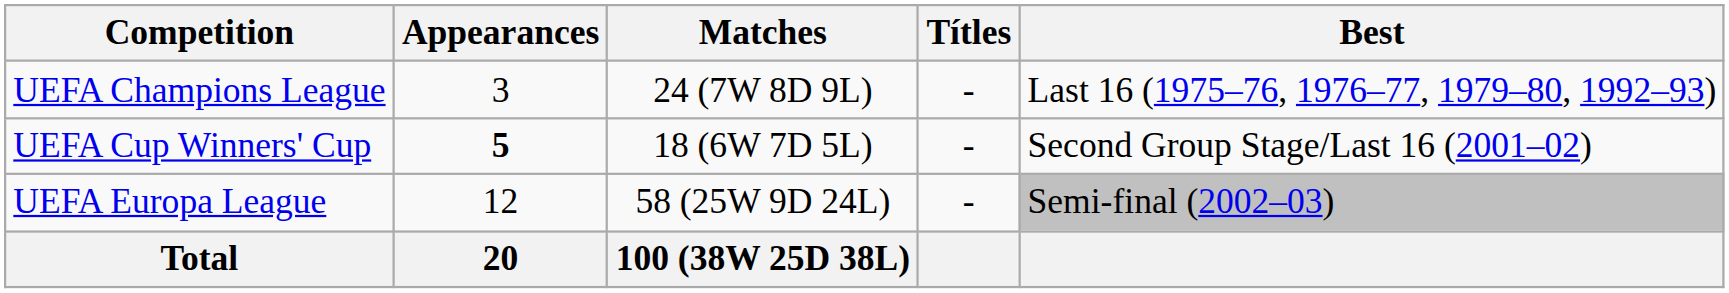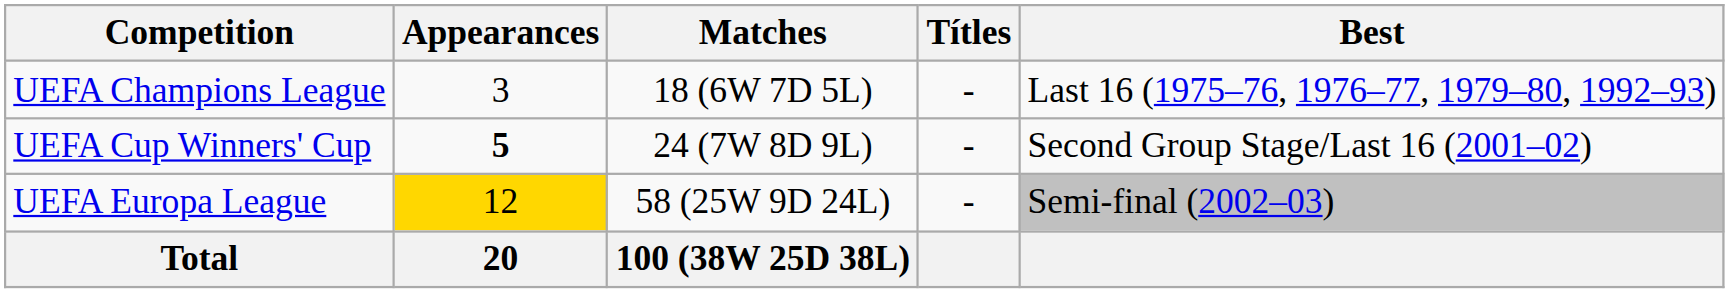 <table class="wikitable">
 <tr>
 <th>Competition</th>
 <th>Appearances</th>
 <th>Matches</th>
 <th>Títles</th>
 <th>Best</th>
 </tr>
 <tr --->
 <td><a href='#'>UEFA Champions League</a></td>
 <td align="center">3</td>
-<td align="center">24 (7W 8D 9L)</td>
+<td align="center">18 (6W 7D 5L)</td>
 <td align="center">-</td>
 <td>Last 16 (<a href='#'>1975–76</a>, <a href='#'>1976–77</a>, <a href='#'>1979–80</a>, <a href='#'>1992–93</a>)</td>
 </tr>
 <tr --->
 <td><a href='#'>UEFA Cup Winners' Cup</a></td>
 <td align="center"><strong>5</strong></td>
-<td align="center">18 (6W 7D 5L)</td>
+<td align="center">24 (7W 8D 9L)</td>
 <td align="center">-</td>
 <td>Second Group Stage/Last 16 (<a href='#'>2001–02</a>)</td>
 </tr>
 <tr --->
 <td><a href='#'>UEFA Europa League</a></td>
-<td align="center">12</td>
+<td align="center" style="background: gold;">12</td>
 <td align="center">58 (25W 9D 24L)</td>
 <td align="center">-</td>
 <td bgcolor=silver>Semi-final (<a href='#'>2002–03</a>)</td>
 </tr>
 <tr --->
 <th>Total</th>
 <th>20</th>
 <th>100 (38W 25D 38L)</th>
 <th></th>
 <th></th>
 </tr>
 </table>
